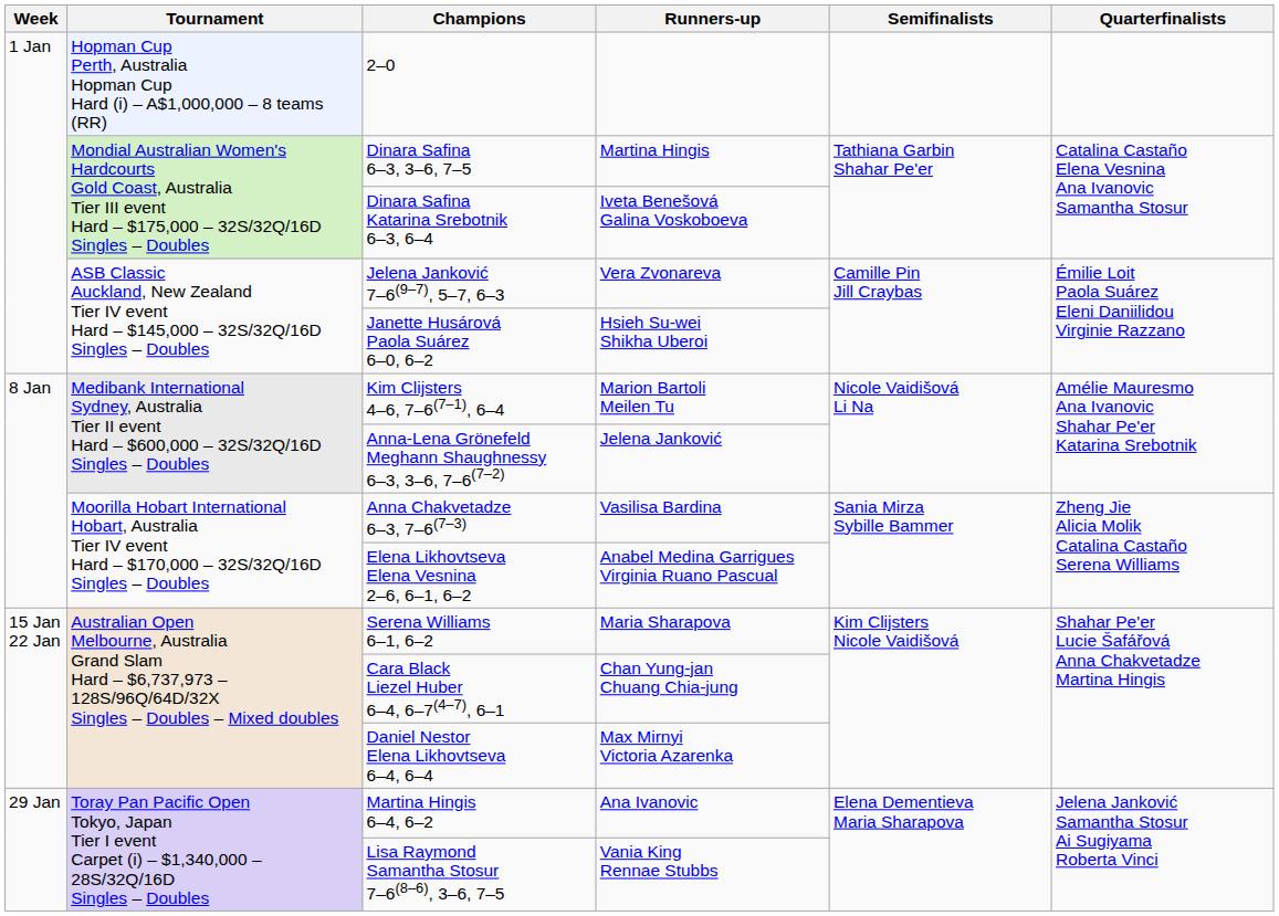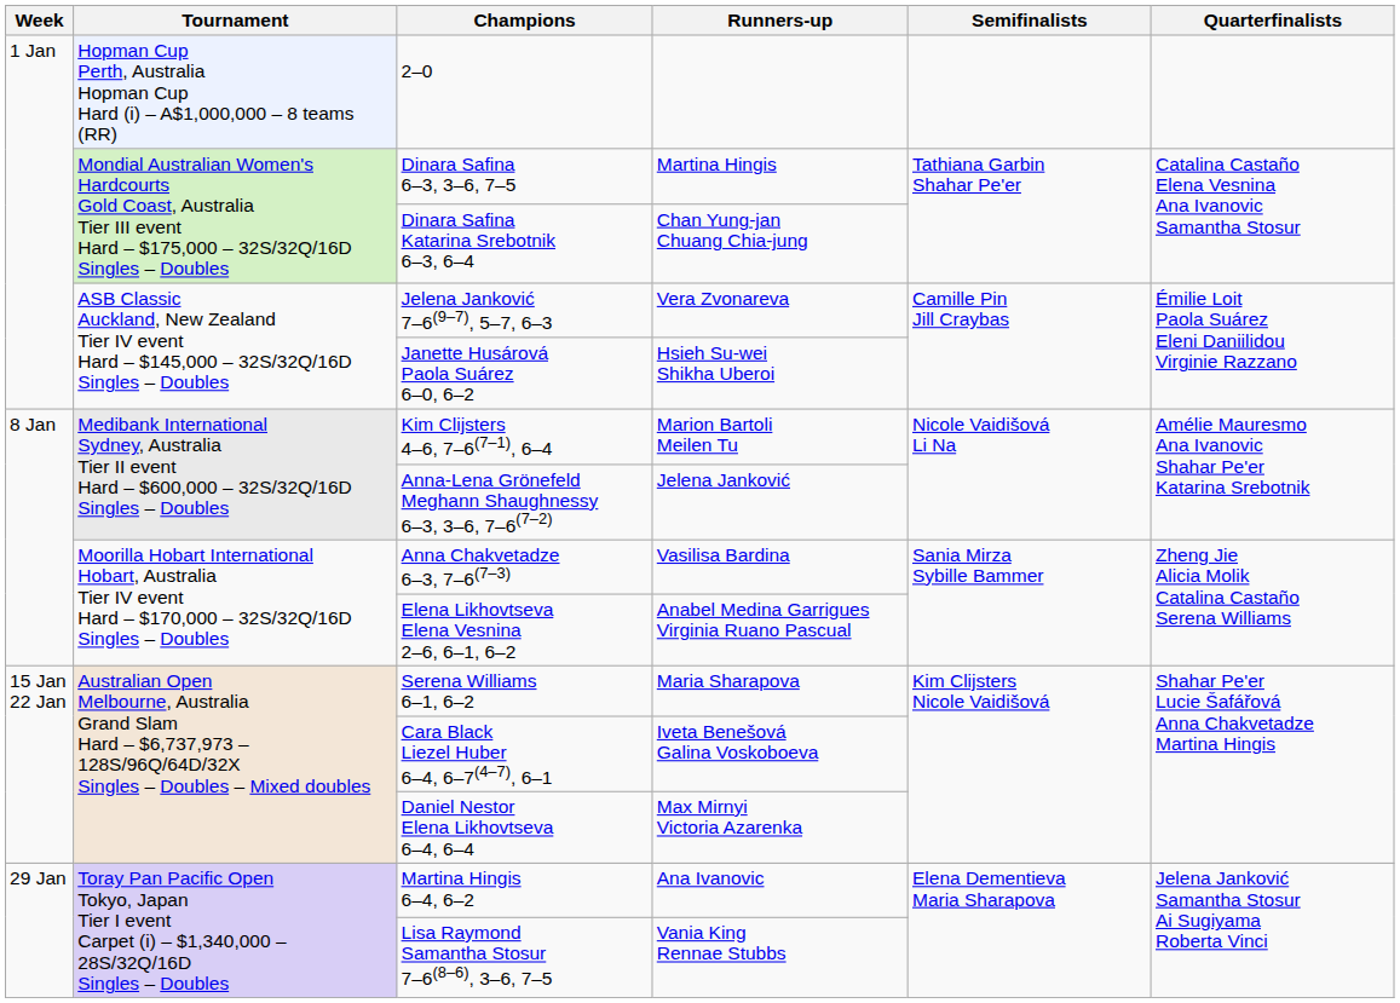 <table class=wikitable style=font-size:95%>
 <tr>
 <th style="width:48px;">Week</th>
 <th style="width:255px;">Tournament</th>
 <th style="width:200px;">Champions</th>
 <th style="width:200px;">Runners-up</th>
 <th style="width:190px;">Semifinalists</th>
 <th style="width:190px;">Quarterfinalists</th>
 </tr>
 <tr valign=top>
 <td rowspan=5>1 Jan</td>
 <td bgcolor=#ECF2FF><a href='#'>Hopman Cup</a><br><a href='#'>Perth</a>, Australia<br>Hopman Cup<br>Hard (i) – A$1,000,000 – 8 teams (RR)</td>
 <td><br>2–0</td>
 <td></td>
 <td><br><br></td>
 <td><br><br></td>
 </tr>
 <tr valign="top">
 <td rowspan=2 bgcolor="#d4f1c5"><a href='#'>Mondial Australian Women's Hardcourts</a><br> <a href='#'>Gold Coast</a>, Australia <br>Tier III event <br> Hard – $175,000 – 32S/32Q/16D<br><a href='#'>Singles</a> – <a href='#'>Doubles</a></td>
 <td> <a href='#'>Dinara Safina</a> <br>6–3, 3–6,  7–5</td>
 <td> <a href='#'>Martina Hingis</a></td>
 <td rowspan=2>  <a href='#'>Tathiana Garbin</a><br> <a href='#'>Shahar Pe'er</a></td>
 <td rowspan=2> <a href='#'>Catalina Castaño</a><br> <a href='#'>Elena Vesnina</a><br> <a href='#'>Ana Ivanovic</a><br> <a href='#'>Samantha Stosur</a></td>
 </tr>
 <tr valign="top">
 <td> <a href='#'>Dinara Safina</a> <br>  <a href='#'>Katarina Srebotnik</a> <br>  6–3,  6–4</td>
-<td> <a href='#'>Iveta Benešová</a> <br>  <a href='#'>Galina Voskoboeva</a></td>
+<td> <a href='#'>Chan Yung-jan</a> <br>  <a href='#'>Chuang Chia-jung</a></td>
 </tr>
 <tr valign="top">
 <td rowspan=2><a href='#'>ASB Classic</a><br> <a href='#'>Auckland</a>, New Zealand <br>Tier IV event<br>Hard – $145,000 – 32S/32Q/16D<br><a href='#'>Singles</a> – <a href='#'>Doubles</a></td>
 <td> <a href='#'>Jelena Janković</a> <br> 7–6<sup>(9–7)</sup>,  5–7,  6–3</td>
 <td> <a href='#'>Vera Zvonareva</a></td>
 <td rowspan=2> <a href='#'>Camille Pin</a><br> <a href='#'>Jill Craybas</a></td>
 <td rowspan=2> <a href='#'>Émilie Loit</a><br> <a href='#'>Paola Suárez</a><br> <a href='#'>Eleni Daniilidou</a><br> <a href='#'>Virginie Razzano</a></td>
 </tr>
 <tr valign="top">
 <td> <a href='#'>Janette Husárová</a> <br>  <a href='#'>Paola Suárez</a> <br>  6–0,  6–2</td>
 <td> <a href='#'>Hsieh Su-wei</a> <br>  <a href='#'>Shikha Uberoi</a></td>
 </tr>
 <tr valign="top">
 <td rowspan=4>8 Jan</td>
 <td rowspan=2 bgcolor="#e9e9e9"><a href='#'>Medibank International</a><br> <a href='#'>Sydney</a>, Australia<br>Tier II event <br> Hard – $600,000 – 32S/32Q/16D<br><a href='#'>Singles</a> – <a href='#'>Doubles</a></td>
 <td> <a href='#'>Kim Clijsters</a> <br> 4–6, 7–6<sup>(7–1)</sup>, 6–4</td>
 <td> <a href='#'>Marion Bartoli</a> <br>  <a href='#'>Meilen Tu</a></td>
 <td rowspan=2> <a href='#'>Nicole Vaidišová</a><br> <a href='#'>Li Na</a></td>
 <td rowspan=2> <a href='#'>Amélie Mauresmo</a><br> <a href='#'>Ana Ivanovic</a><br> <a href='#'>Shahar Pe'er</a><br> <a href='#'>Katarina Srebotnik</a></td>
 </tr>
 <tr valign="top">
 <td> <a href='#'>Anna-Lena Grönefeld</a> <br>  <a href='#'>Meghann Shaughnessy</a> <br>  6–3,  3–6,  7–6<sup>(7–2)</sup></td>
 <td> <a href='#'>Jelena Janković</a></td>
 </tr>
 <tr valign="top">
 <td rowspan=2><a href='#'>Moorilla Hobart International</a><br> <a href='#'>Hobart</a>, Australia<br>Tier IV event <br> Hard – $170,000 – 32S/32Q/16D<br> <a href='#'>Singles</a> – <a href='#'>Doubles</a></td>
 <td> <a href='#'>Anna Chakvetadze</a> <br> 6–3,  7–6<sup>(7–3)</sup></td>
 <td> <a href='#'>Vasilisa Bardina</a></td>
 <td rowspan=2> <a href='#'>Sania Mirza</a><br> <a href='#'>Sybille Bammer</a></td>
 <td rowspan=2> <a href='#'>Zheng Jie</a> <br>  <a href='#'>Alicia Molik</a><br>  <a href='#'>Catalina Castaño</a><br> <a href='#'>Serena Williams</a></td>
 </tr>
 <tr valign="top">
 <td> <a href='#'>Elena Likhovtseva</a> <br>  <a href='#'>Elena Vesnina</a> <br>  2–6,  6–1,  6–2</td>
 <td> <a href='#'>Anabel Medina Garrigues</a> <br>  <a href='#'>Virginia Ruano Pascual</a></td>
 </tr>
 <tr valign="top">
 <td rowspan=3>15 Jan<br>22 Jan</td>
 <td rowspan=3 bgcolor=#F3E6D7><a href='#'>Australian Open</a> <br> <a href='#'>Melbourne</a>, Australia <br>Grand Slam<br>Hard – $6,737,973 – 128S/96Q/64D/32X<br><a href='#'>Singles</a> – <a href='#'>Doubles</a> – <a href='#'>Mixed doubles</a></td>
 <td> <a href='#'>Serena Williams</a>  <br>  6–1,  6–2</td>
 <td> <a href='#'>Maria Sharapova</a></td>
 <td rowspan=3> <a href='#'>Kim Clijsters</a><br> <a href='#'>Nicole Vaidišová</a></td>
 <td rowspan=3> <a href='#'>Shahar Pe'er</a> <br> <a href='#'>Lucie Šafářová</a> <br> <a href='#'>Anna Chakvetadze</a> <br> <a href='#'>Martina Hingis</a></td>
 </tr>
 <tr valign="top">
 <td> <a href='#'>Cara Black</a> <br>  <a href='#'>Liezel Huber</a>  <br>  6–4,  6–7<sup>(4–7)</sup>,  6–1</td>
-<td> <a href='#'>Chan Yung-jan</a> <br>  <a href='#'>Chuang Chia-jung</a></td>
+<td> <a href='#'>Iveta Benešová</a> <br>  <a href='#'>Galina Voskoboeva</a></td>
 </tr>
 <tr valign="top">
 <td> <a href='#'>Daniel Nestor</a> <br>  <a href='#'>Elena Likhovtseva</a> <br> 6–4,  6–4</td>
 <td> <a href='#'>Max Mirnyi</a> <br>  <a href='#'>Victoria Azarenka</a></td>
 </tr>
 <tr valign="top">
 <td rowspan=2>29 Jan</td>
 <td rowspan=2 bgcolor="#d8cef6"><a href='#'>Toray Pan Pacific Open</a><br> Tokyo, Japan<br>Tier I event <br> Carpet (i) – $1,340,000 – 28S/32Q/16D<br><a href='#'>Singles</a> – <a href='#'>Doubles</a></td>
 <td> <a href='#'>Martina Hingis</a> <br> 6–4,  6–2</td>
 <td> <a href='#'>Ana Ivanovic</a></td>
 <td rowspan=2> <a href='#'>Elena Dementieva</a><br> <a href='#'>Maria Sharapova</a></td>
 <td rowspan=2> <a href='#'>Jelena Janković</a> <br>  <a href='#'>Samantha Stosur</a><br>  <a href='#'>Ai Sugiyama</a><br> <a href='#'>Roberta Vinci</a></td>
 </tr>
 <tr valign="top">
 <td> <a href='#'>Lisa Raymond</a> <br>  <a href='#'>Samantha Stosur</a> <br>  7–6<sup>(8–6)</sup>,  3–6,  7–5</td>
 <td> <a href='#'>Vania King</a> <br>  <a href='#'>Rennae Stubbs</a></td>
 </tr>
 </table>
